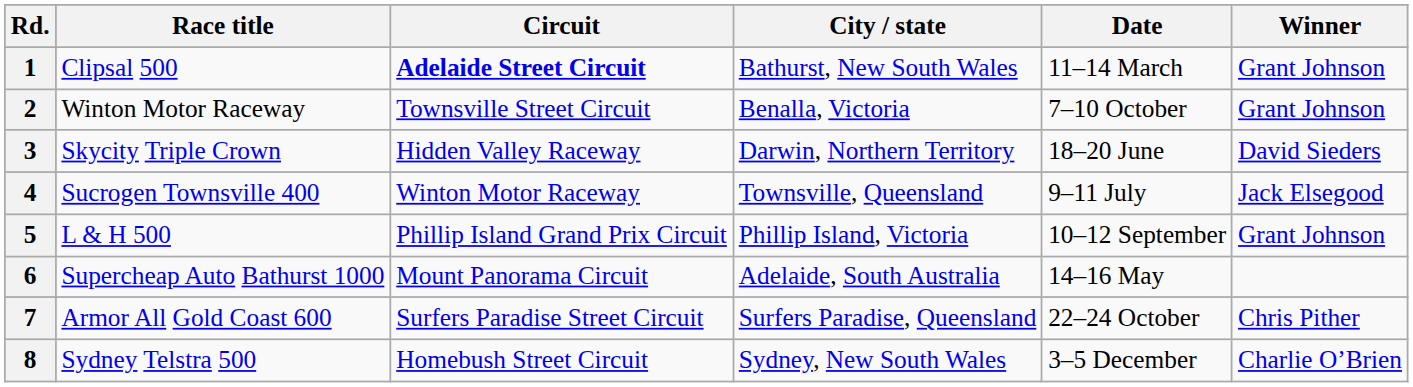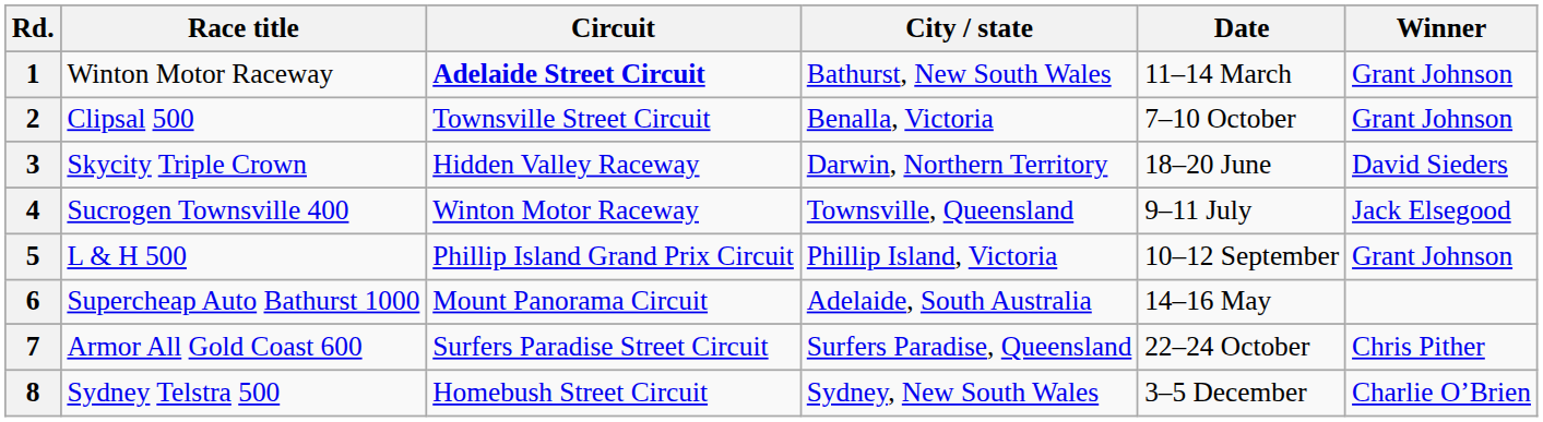 <table class="wikitable" style="font-size: 90%">
 <tr>
 <th>Rd.</th>
 <th>Race title</th>
 <th>Circuit</th>
 <th>City / state</th>
 <th>Date</th>
 <th>Winner</th>
 </tr>
 <tr>
 <th>1</th>
-<td> <a href='#'>Clipsal</a> <a href='#'>500</a></td>
+<td> Winton Motor Raceway</td>
 <td><strong><a href='#'>Adelaide Street Circuit</a></strong></td>
 <td><a href='#'>Bathurst</a>, <a href='#'>New South Wales</a></td>
 <td>11–14 March</td>
 <td><a href='#'>Grant Johnson</a></td>
 </tr>
 <tr>
 <th>2</th>
-<td> Winton Motor Raceway</td>
+<td> <a href='#'>Clipsal</a> <a href='#'>500</a></td>
 <td><a href='#'>Townsville Street Circuit</a></td>
 <td><a href='#'>Benalla</a>, <a href='#'>Victoria</a></td>
 <td>7–10 October</td>
 <td><a href='#'>Grant Johnson</a></td>
 </tr>
 <tr>
 <th>3</th>
 <td> <a href='#'>Skycity</a> <a href='#'>Triple Crown</a></td>
 <td><a href='#'>Hidden Valley Raceway</a></td>
 <td><a href='#'>Darwin</a>, <a href='#'>Northern Territory</a></td>
 <td>18–20 June</td>
 <td><a href='#'>David Sieders</a></td>
 </tr>
 <tr>
 <th>4</th>
 <td> <a href='#'>Sucrogen Townsville 400</a></td>
 <td><a href='#'>Winton Motor Raceway</a></td>
 <td><a href='#'>Townsville</a>, <a href='#'>Queensland</a></td>
 <td>9–11 July</td>
 <td><a href='#'>Jack Elsegood</a></td>
 </tr>
 <tr>
 <th>5</th>
 <td> <a href='#'>L & H 500</a></td>
 <td><a href='#'>Phillip Island Grand Prix Circuit</a></td>
 <td><a href='#'>Phillip Island</a>, <a href='#'>Victoria</a></td>
 <td>10–12 September</td>
 <td><a href='#'>Grant Johnson</a></td>
 </tr>
 <tr>
 <th>6</th>
 <td> <a href='#'>Supercheap Auto</a> <a href='#'>Bathurst 1000</a></td>
 <td><a href='#'>Mount Panorama Circuit</a></td>
 <td><a href='#'>Adelaide</a>, <a href='#'>South Australia</a></td>
 <td>14–16 May</td>
 </tr>
 <tr>
 <th>7</th>
 <td> <a href='#'>Armor All</a> <a href='#'>Gold Coast 600</a></td>
 <td><a href='#'>Surfers Paradise Street Circuit</a></td>
 <td><a href='#'>Surfers Paradise</a>, <a href='#'>Queensland</a></td>
 <td>22–24 October</td>
 <td><a href='#'>Chris Pither</a></td>
 </tr>
 <tr>
 <th>8</th>
 <td> <a href='#'>Sydney</a> <a href='#'>Telstra</a> <a href='#'>500</a></td>
 <td><a href='#'>Homebush Street Circuit</a></td>
 <td><a href='#'>Sydney</a>, <a href='#'>New South Wales</a></td>
 <td>3–5 December</td>
 <td><a href='#'>Charlie O’Brien</a></td>
 </tr>
 </table>
